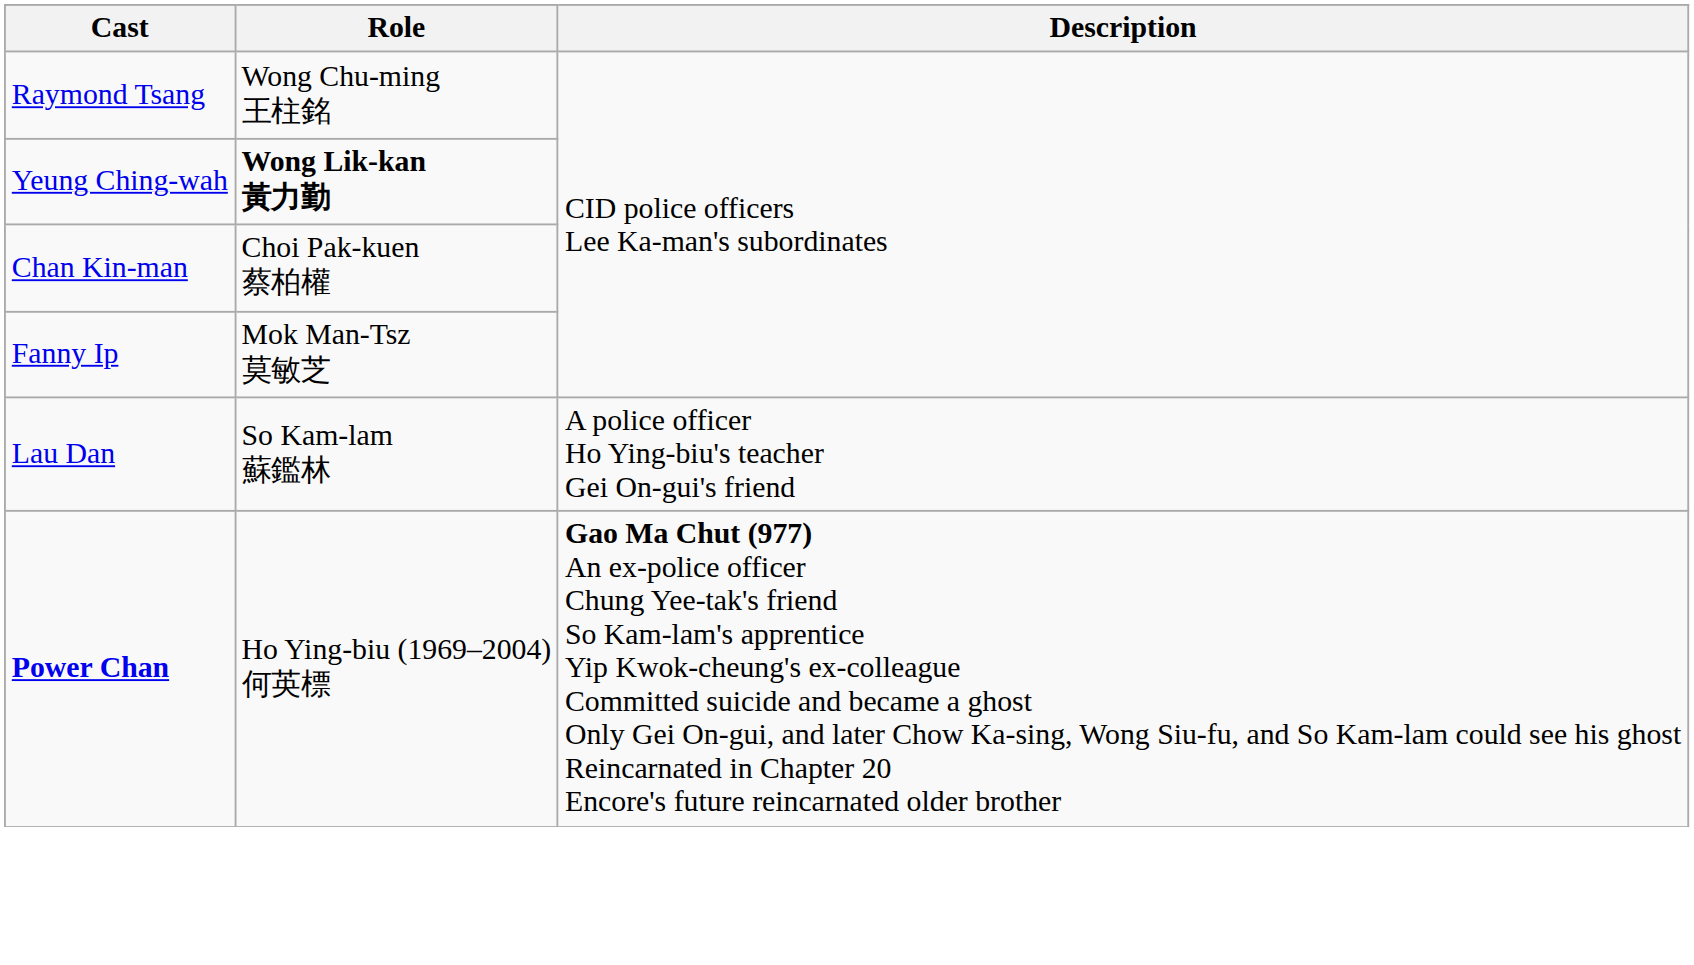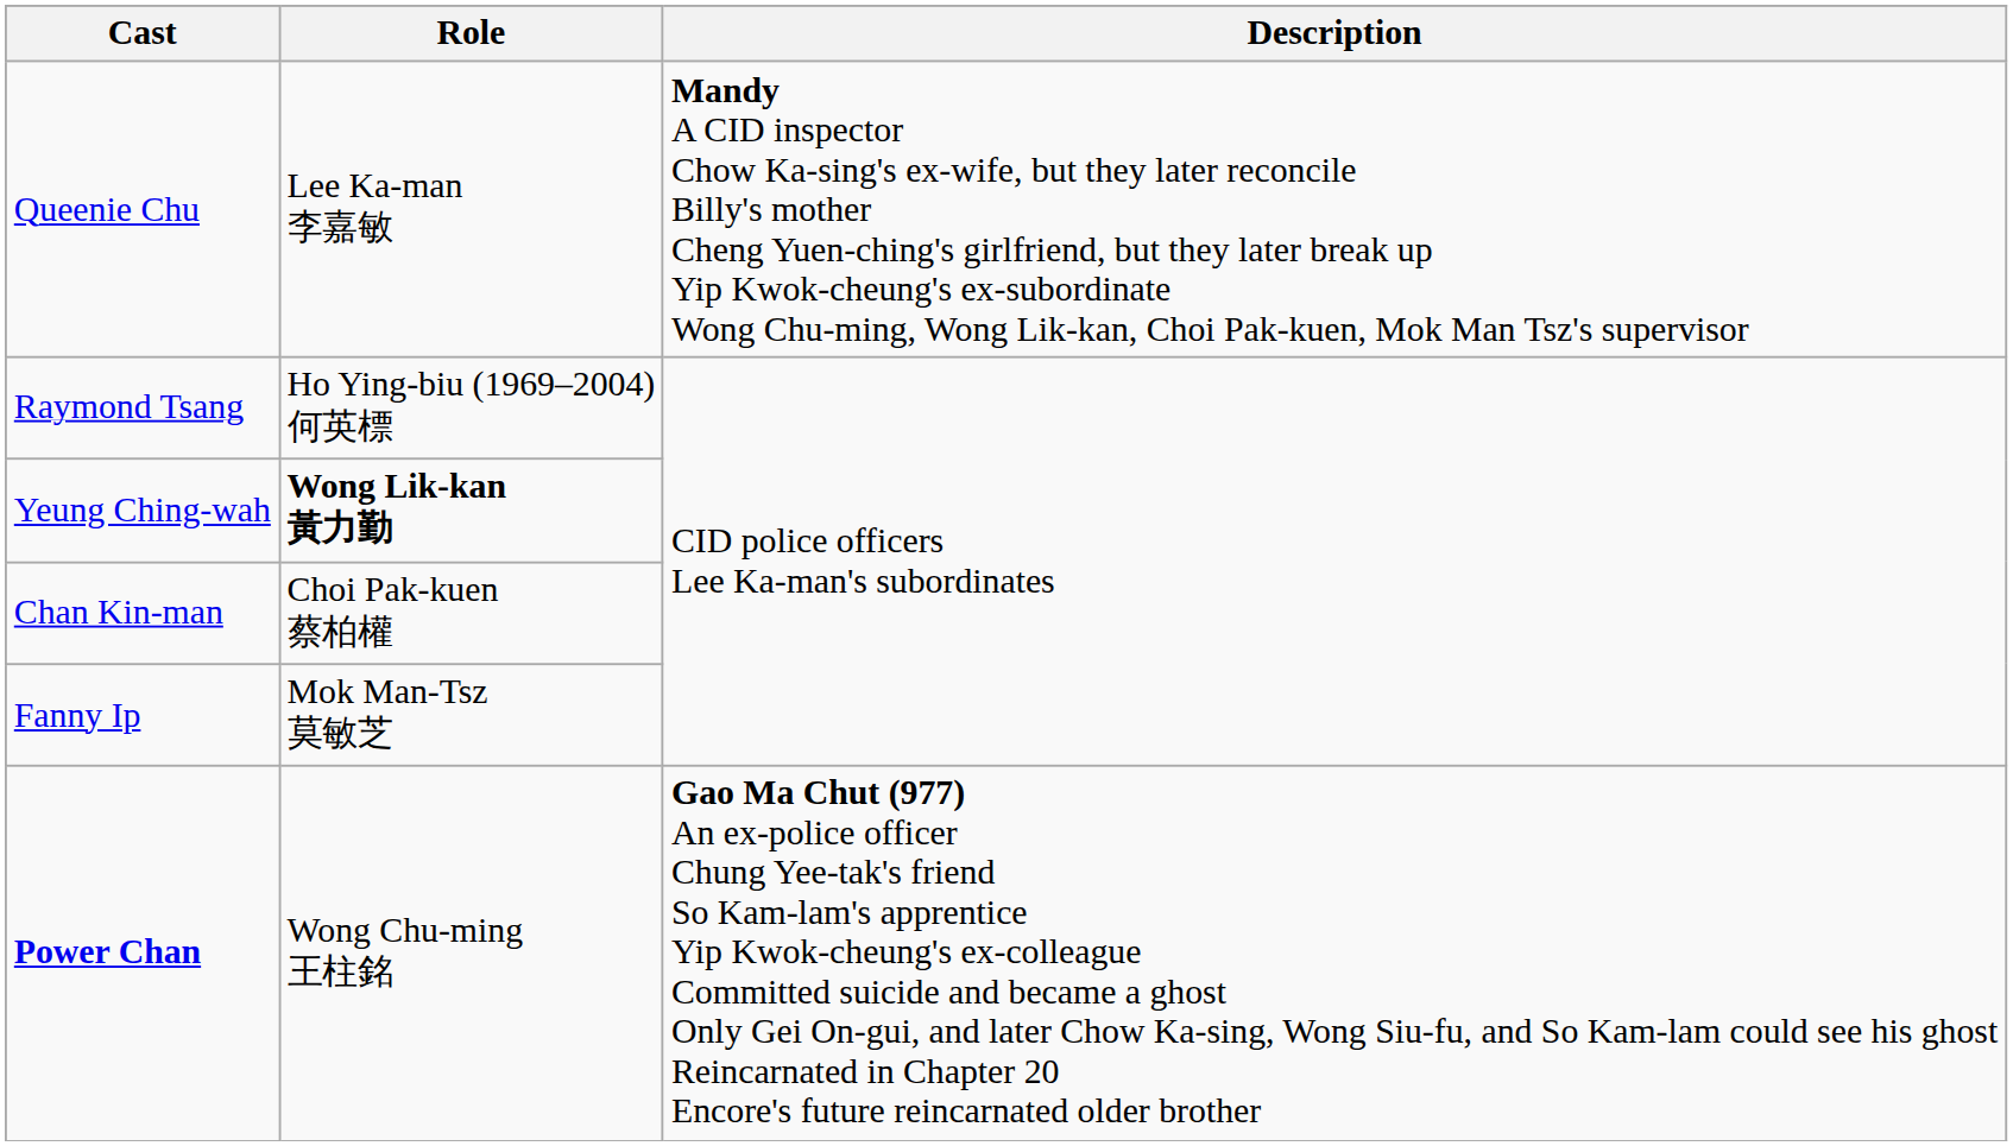 <table class="wikitable">
 <tr>
 <th>Cast</th>
 <th>Role</th>
 <th>Description</th>
 </tr>
 <tr>
+<td><a href='#'>Queenie Chu</a></td>
+<td>Lee Ka-man<br>李嘉敏</td>
+<td><strong>Mandy</strong><br>A CID inspector<br>Chow Ka-sing's ex-wife, but they later reconcile<br>Billy's mother<br>Cheng Yuen-ching's girlfriend, but they later break up<br>Yip Kwok-cheung's ex-subordinate<br>Wong Chu-ming, Wong Lik-kan, Choi Pak-kuen, Mok Man Tsz's supervisor</td>
+</tr>
+<tr>
 <td><a href='#'>Raymond Tsang</a></td>
-<td>Wong Chu-ming<br>王柱銘</td>
+<td>Ho Ying-biu (1969–2004)<br>何英標</td>
 <td rowspan="4">CID police officers<br>Lee Ka-man's subordinates</td>
 </tr>
 <tr>
 <td><a href='#'>Yeung Ching-wah</a></td>
 <td><strong>Wong Lik-kan<br>黃力勤</strong></td>
 </tr>
 <tr>
 <td><a href='#'>Chan Kin-man</a></td>
 <td>Choi Pak-kuen<br>蔡柏權</td>
 </tr>
 <tr>
 <td><a href='#'>Fanny Ip</a></td>
 <td>Mok Man-Tsz<br>莫敏芝</td>
 </tr>
 <tr>
-<td><a href='#'>Lau Dan</a></td>
-<td>So Kam-lam<br>蘇鑑林</td>
-<td>A police officer<br>Ho Ying-biu's teacher<br>Gei On-gui's friend</td>
-</tr>
-<tr>
 <td><strong><a href='#'>Power Chan</a></strong></td>
-<td>Ho Ying-biu (1969–2004)<br>何英標</td>
+<td>Wong Chu-ming<br>王柱銘</td>
 <td><strong>Gao Ma Chut (977)</strong><br>An ex-police officer<br>Chung Yee-tak's friend<br>So Kam-lam's apprentice<br>Yip Kwok-cheung's ex-colleague<br>Committed suicide and became a ghost<br>Only Gei On-gui, and later Chow Ka-sing, Wong Siu-fu, and So Kam-lam could see his ghost<br>Reincarnated in Chapter 20<br>Encore's future reincarnated older brother</td>
 </tr>
 </table>
